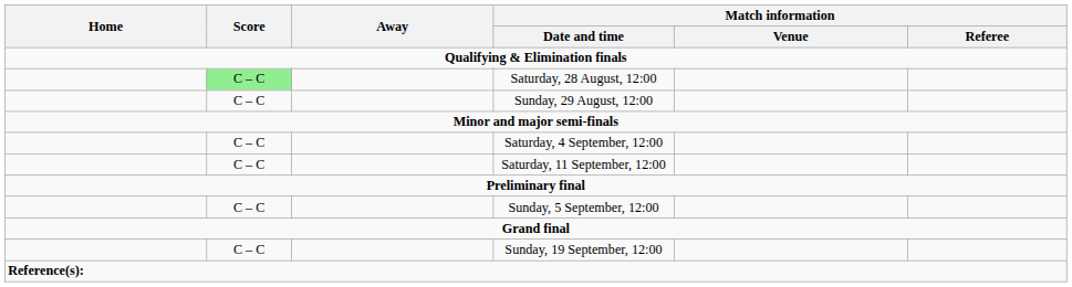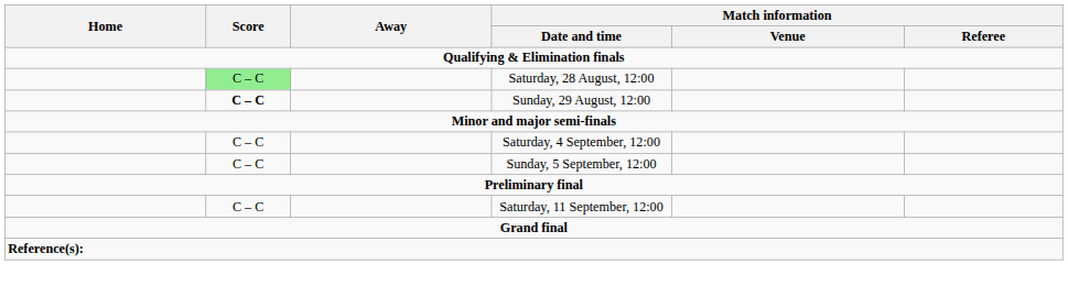 <table class="wikitable" width="100% text-align:center;">
 <tr>
 <th rowspan="2" width="19%">Home</th>
 <th rowspan="2" width="8%">Score</th>
 <th rowspan="2" width="19%">Away</th>
 <th colspan="3">Match information</th>
 </tr>
 <tr bgcolor="#CCCCCC">
 <th width="17%">Date and time</th>
 <th width="22%">Venue</th>
 <th>Referee</th>
 </tr>
 <tr>
 <td colspan="6" style="text-align:center;"><strong>Qualifying & Elimination finals</strong></td>
 </tr>
 <tr>
 <td></td>
 <td style="background: lightgreen; text-align:center;">C – C</td>
 <td></td>
 <td style="text-align:center;">Saturday, 28 August, 12:00</td>
 <td style="text-align:center;"></td>
 <td style="text-align:center;"></td>
 </tr>
 <tr>
 <td></td>
-<td style="text-align:center;">C – C</td>
+<td style="text-align:center;"><strong>C – C</strong></td>
 <td></td>
 <td style="text-align:center;">Sunday, 29 August, 12:00</td>
 <td style="text-align:center;"></td>
 <td style="text-align:center;"></td>
 </tr>
 <tr>
 <td colspan="6" style="text-align:center;"><strong>Minor and major semi-finals</strong></td>
 </tr>
 <tr>
 <td></td>
 <td style="text-align:center;">C – C</td>
 <td></td>
 <td style="text-align:center;">Saturday, 4 September, 12:00</td>
 <td style="text-align:center;"></td>
 <td style="text-align:center;"></td>
 </tr>
 <tr>
 <td></td>
 <td style="text-align:center;">C – C</td>
 <td></td>
-<td style="text-align:center;">Saturday, 11 September, 12:00</td>
+<td style="text-align:center;">Sunday, 5 September, 12:00</td>
 <td style="text-align:center;"></td>
 <td style="text-align:center;"></td>
 </tr>
 <tr>
 <td colspan="6" style="text-align:center;"><strong>Preliminary final</strong></td>
 </tr>
 <tr>
 <td></td>
 <td style="text-align:center;">C – C</td>
 <td></td>
-<td style="text-align:center;">Sunday, 5 September, 12:00</td>
+<td style="text-align:center;">Saturday, 11 September, 12:00</td>
 <td style="text-align:center;"></td>
 <td style="text-align:center;"></td>
 </tr>
 <tr>
 <td colspan="6" style="text-align:center;"><strong>Grand final</strong></td>
 </tr>
 <tr>
-<td></td>
-<td style="text-align:center;">C – C</td>
-<td></td>
-<td style="text-align:center;">Sunday, 19 September, 12:00</td>
-<td style="text-align:center;"></td>
-<td style="text-align:center;"></td>
-</tr>
-<tr>
 <td colspan="6"><strong>Reference(s):</strong></td>
 </tr>
 </table>
